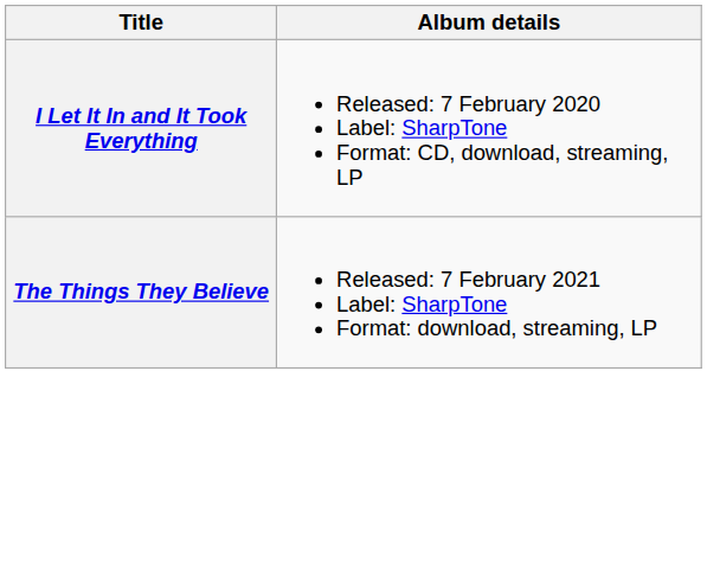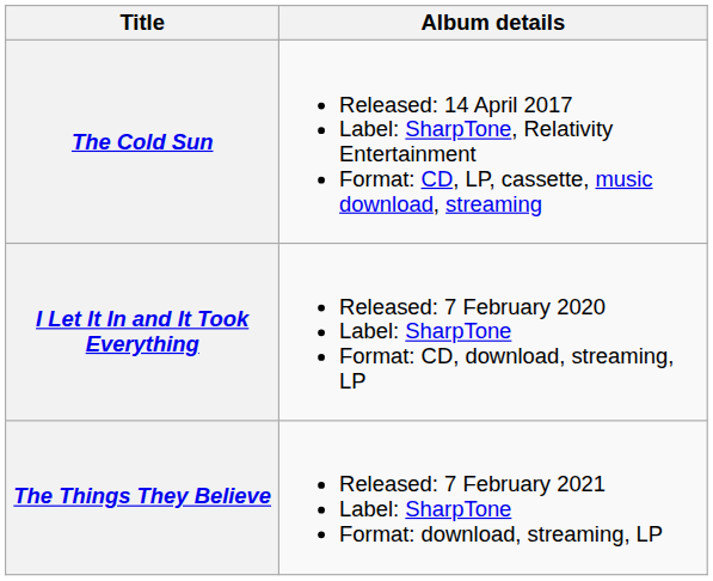 <table class="wikitable plainrowheaders">
 <tr>
 <th scope="col" rowspan="1" style="width:12em;">Title</th>
 <th scope="col" rowspan="1" style="width:19em;">Album details</th>
+</tr>
+<tr>
+<th scope="row"><em><a href='#'>The Cold Sun</a></em></th>
+<td><br><ul><li>Released: 14 April 2017</li><li>Label: <a href='#'>SharpTone</a>, Relativity Entertainment</li><li>Format: <a href='#'>CD</a>, LP, cassette, <a href='#'>music download</a>, <a href='#'>streaming</a></li></ul></td>
 </tr>
 <tr>
 <th scope="row"><em><a href='#'>I Let It In and It Took Everything</a></em></th>
 <td><br><ul><li>Released: 7 February 2020</li><li>Label: <a href='#'>SharpTone</a></li><li>Format: CD, download, streaming, LP</li></ul></td>
 </tr>
 <tr>
 <th scope="row"><em><a href='#'>The Things They Believe</a></em></th>
 <td><br><ul><li>Released: 7 February 2021</li><li>Label: <a href='#'>SharpTone</a></li><li>Format: download, streaming, LP</li></ul></td>
 </tr>
 </table>
